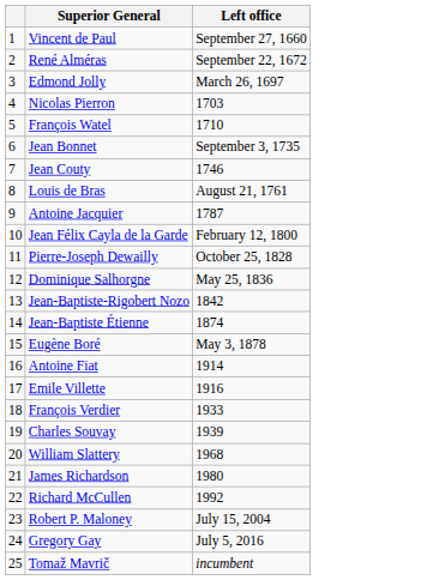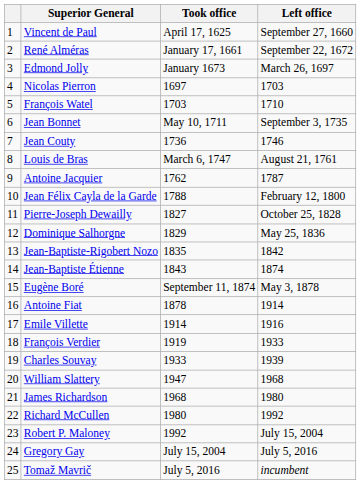 <table class="wikitable">
 <tr>
 <th></th>
 <th>Superior General</th>
+<th>Took office</th>
 <th>Left office</th>
 </tr>
 <tr>
 <td>1</td>
 <td><a href='#'>Vincent de Paul</a></td>
+<td>April 17, 1625</td>
 <td>September 27, 1660</td>
 </tr>
 <tr>
 <td>2</td>
 <td><a href='#'>René Alméras</a></td>
+<td>January 17, 1661</td>
 <td>September 22, 1672</td>
 </tr>
 <tr>
 <td>3</td>
 <td><a href='#'>Edmond Jolly</a></td>
+<td>January 1673</td>
 <td>March 26, 1697</td>
 </tr>
 <tr>
 <td>4</td>
 <td><a href='#'>Nicolas Pierron</a></td>
+<td>1697</td>
 <td>1703</td>
 </tr>
 <tr>
 <td>5</td>
 <td><a href='#'>François Watel</a></td>
+<td>1703</td>
 <td>1710</td>
 </tr>
 <tr>
 <td>6</td>
 <td><a href='#'>Jean Bonnet</a></td>
+<td>May 10, 1711</td>
 <td>September 3, 1735</td>
 </tr>
 <tr>
 <td>7</td>
 <td><a href='#'>Jean Couty</a></td>
+<td>1736</td>
 <td>1746</td>
 </tr>
 <tr>
 <td>8</td>
 <td><a href='#'>Louis de Bras</a></td>
+<td>March 6, 1747</td>
 <td>August 21, 1761</td>
 </tr>
 <tr>
 <td>9</td>
 <td><a href='#'>Antoine Jacquier</a></td>
+<td>1762</td>
 <td>1787</td>
 </tr>
 <tr>
 <td>10</td>
 <td><a href='#'>Jean Félix Cayla de la Garde</a></td>
+<td>1788</td>
 <td>February 12, 1800</td>
 </tr>
 <tr>
 <td>11</td>
 <td><a href='#'>Pierre-Joseph Dewailly</a></td>
+<td>1827</td>
 <td>October 25, 1828</td>
 </tr>
 <tr>
 <td>12</td>
 <td><a href='#'>Dominique Salhorgne</a></td>
+<td>1829</td>
 <td>May 25, 1836</td>
 </tr>
 <tr>
 <td>13</td>
 <td><a href='#'>Jean-Baptiste-Rigobert Nozo</a></td>
+<td>1835</td>
 <td>1842</td>
 </tr>
 <tr>
 <td>14</td>
 <td><a href='#'>Jean-Baptiste Étienne</a></td>
+<td>1843</td>
 <td>1874</td>
 </tr>
 <tr>
 <td>15</td>
 <td><a href='#'>Eugène Boré</a></td>
+<td>September 11, 1874</td>
 <td>May 3, 1878</td>
 </tr>
 <tr>
 <td>16</td>
 <td><a href='#'>Antoine Fiat</a></td>
+<td>1878</td>
 <td>1914</td>
 </tr>
 <tr>
 <td>17</td>
 <td><a href='#'>Emile Villette</a></td>
+<td>1914</td>
 <td>1916</td>
 </tr>
 <tr>
 <td>18</td>
 <td><a href='#'>François Verdier</a></td>
+<td>1919</td>
 <td>1933</td>
 </tr>
 <tr>
 <td>19</td>
 <td><a href='#'>Charles Souvay</a></td>
+<td>1933</td>
 <td>1939</td>
 </tr>
 <tr>
 <td>20</td>
 <td><a href='#'>William Slattery</a></td>
+<td>1947</td>
 <td>1968</td>
 </tr>
 <tr>
 <td>21</td>
 <td><a href='#'>James Richardson</a></td>
+<td>1968</td>
 <td>1980</td>
 </tr>
 <tr>
 <td>22</td>
 <td><a href='#'>Richard McCullen</a></td>
+<td>1980</td>
 <td>1992</td>
 </tr>
 <tr>
 <td>23</td>
 <td><a href='#'>Robert P. Maloney</a></td>
+<td>1992</td>
 <td>July 15, 2004</td>
 </tr>
 <tr>
 <td>24</td>
 <td><a href='#'>Gregory Gay</a></td>
+<td>July 15, 2004</td>
 <td>July 5, 2016</td>
 </tr>
 <tr>
 <td>25</td>
 <td><a href='#'>Tomaž Mavrič</a></td>
+<td>July 5, 2016</td>
 <td><em>incumbent</em></td>
 </tr>
 </table>
